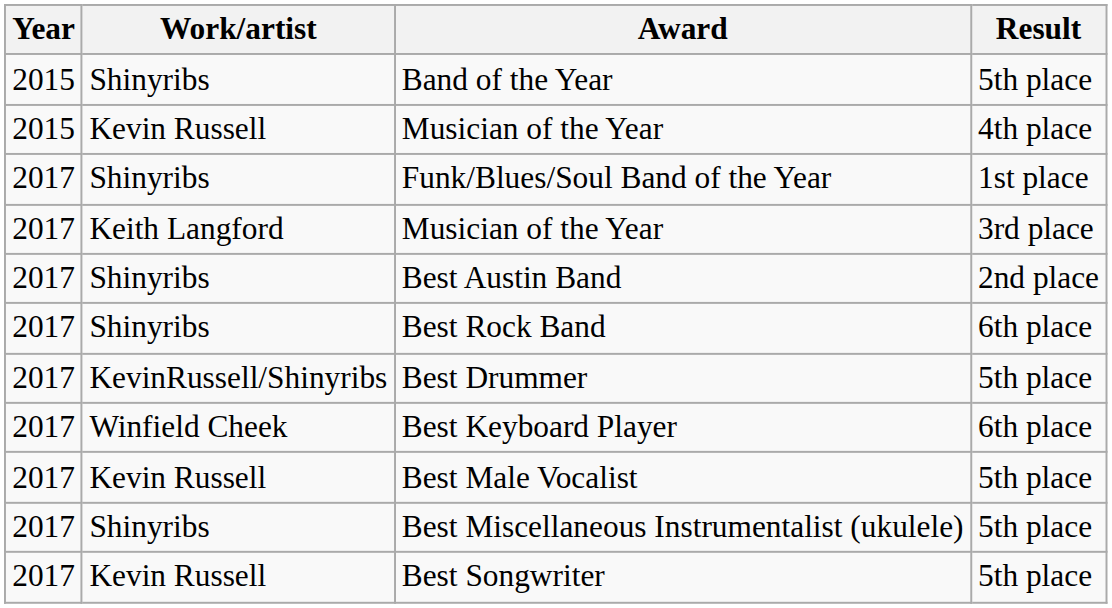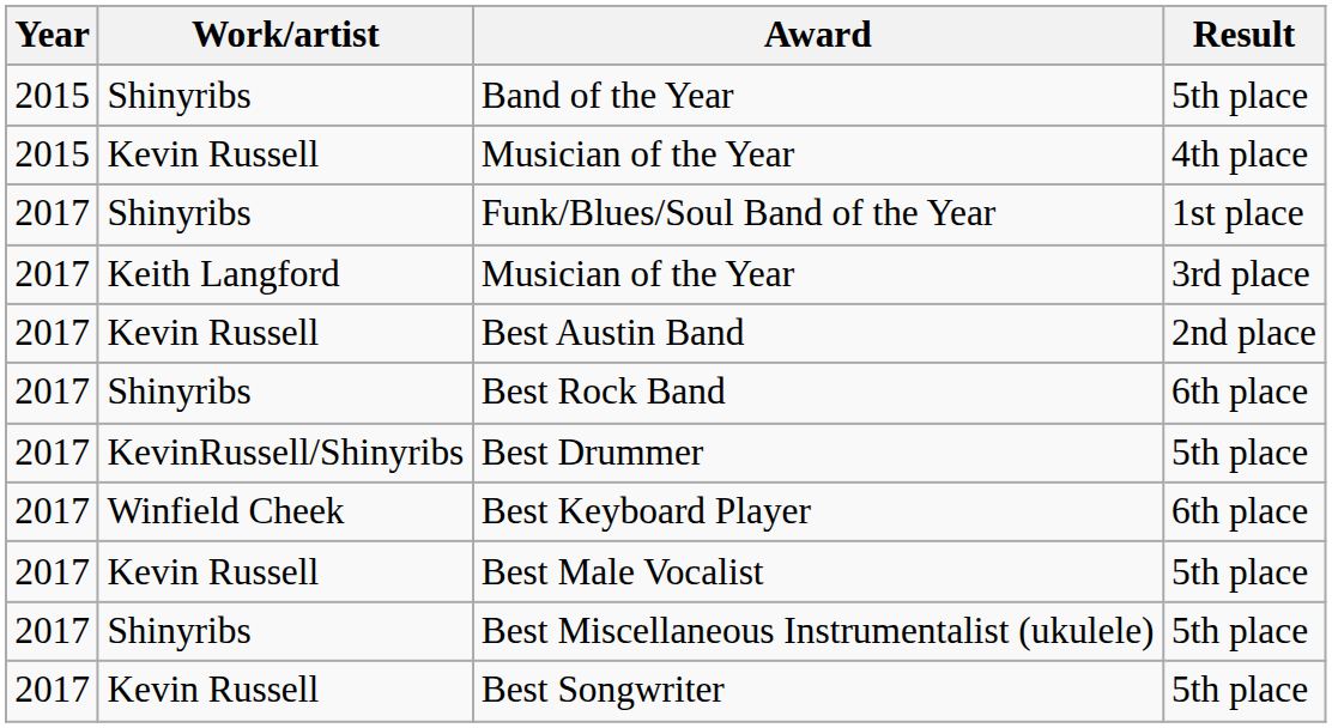 <table class="wikitable">
 <tr>
 <th>Year</th>
 <th>Work/artist</th>
 <th>Award</th>
 <th>Result</th>
 </tr>
 <tr>
 <td rowspan="1">2015</td>
 <td rowspan="1">Shinyribs</td>
 <td>Band of the Year</td>
 <td>5th place</td>
 </tr>
 <tr>
 <td rowspan="1">2015</td>
 <td rowspan="1">Kevin Russell</td>
 <td>Musician of the Year</td>
 <td>4th place</td>
 </tr>
 <tr>
 <td rowspan="1">2017</td>
 <td rowspan="1">Shinyribs</td>
 <td>Funk/Blues/Soul Band of the Year</td>
 <td>1st place</td>
 </tr>
 <tr>
 <td rowspan="1">2017</td>
 <td rowspan="1">Keith Langford</td>
 <td>Musician of the Year</td>
 <td>3rd place</td>
 </tr>
 <tr>
 <td rowspan="1">2017</td>
-<td rowspan="1">Shinyribs</td>
+<td rowspan="1">Kevin Russell</td>
 <td>Best Austin Band</td>
 <td>2nd place</td>
 </tr>
 <tr>
 <td rowspan="1">2017</td>
 <td rowspan="1">Shinyribs</td>
 <td>Best Rock Band</td>
 <td>6th place</td>
 </tr>
 <tr>
 <td rowspan="1">2017</td>
 <td rowspan="1">KevinRussell/Shinyribs</td>
 <td>Best Drummer</td>
 <td>5th place</td>
 </tr>
 <tr>
 <td rowspan="1">2017</td>
 <td rowspan="1">Winfield Cheek</td>
 <td>Best Keyboard Player</td>
 <td>6th place</td>
 </tr>
 <tr>
 <td rowspan="1">2017</td>
 <td rowspan="1">Kevin Russell</td>
 <td>Best Male Vocalist</td>
 <td>5th place</td>
 </tr>
 <tr>
 <td rowspan="1">2017</td>
 <td rowspan="1">Shinyribs</td>
 <td>Best Miscellaneous Instrumentalist (ukulele)</td>
 <td>5th place</td>
 </tr>
 <tr>
 <td rowspan="1">2017</td>
 <td rowspan="1">Kevin Russell</td>
 <td>Best Songwriter</td>
 <td>5th place</td>
 </tr>
 </table>
